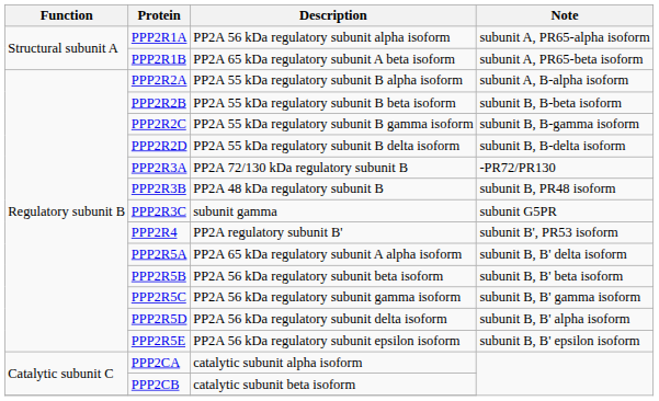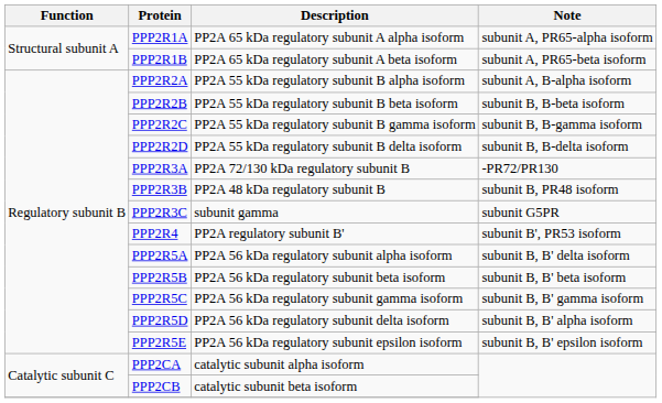 <table class="wikitable">
 <tr>
 <th>Function</th>
 <th>Protein</th>
 <th>Description</th>
 <th>Note</th>
 </tr>
 <tr>
 <td rowspan="2">Structural subunit A</td>
 <td><a href='#'>PPP2R1A</a></td>
-<td>PP2A 56 kDa regulatory subunit alpha isoform</td>
+<td>PP2A 65 kDa regulatory subunit A alpha isoform</td>
 <td>subunit A, PR65-alpha isoform</td>
 </tr>
 <tr>
 <td><a href='#'>PPP2R1B</a></td>
 <td>PP2A 65 kDa regulatory subunit A beta isoform</td>
 <td>subunit A, PR65-beta isoform</td>
 </tr>
 <tr>
 <td rowspan="13">Regulatory subunit B</td>
 <td><a href='#'>PPP2R2A</a></td>
 <td>PP2A 55 kDa regulatory subunit B alpha isoform</td>
 <td>subunit A, B-alpha isoform</td>
 </tr>
 <tr>
 <td><a href='#'>PPP2R2B</a></td>
 <td>PP2A 55 kDa regulatory subunit B beta isoform</td>
 <td>subunit B, B-beta isoform</td>
 </tr>
 <tr>
 <td><a href='#'>PPP2R2C</a></td>
 <td>PP2A 55 kDa regulatory subunit B gamma isoform</td>
 <td>subunit B, B-gamma isoform</td>
 </tr>
 <tr>
 <td><a href='#'>PPP2R2D</a></td>
 <td>PP2A 55 kDa regulatory subunit B delta isoform</td>
 <td>subunit B, B-delta isoform</td>
 </tr>
 <tr>
 <td><a href='#'>PPP2R3A</a></td>
 <td>PP2A 72/130 kDa regulatory subunit B</td>
 <td>-PR72/PR130</td>
 </tr>
 <tr>
 <td><a href='#'>PPP2R3B</a></td>
 <td>PP2A 48 kDa regulatory subunit B</td>
 <td>subunit B, PR48 isoform</td>
 </tr>
 <tr>
 <td><a href='#'>PPP2R3C</a></td>
 <td> subunit gamma</td>
 <td>subunit G5PR</td>
 </tr>
 <tr>
 <td><a href='#'>PPP2R4</a></td>
 <td>PP2A regulatory subunit B'</td>
 <td>subunit B', PR53 isoform</td>
 </tr>
 <tr>
 <td><a href='#'>PPP2R5A</a></td>
-<td>PP2A 65 kDa regulatory subunit A alpha isoform</td>
+<td>PP2A 56 kDa regulatory subunit alpha isoform</td>
 <td>subunit B, B' delta isoform</td>
 </tr>
 <tr>
 <td><a href='#'>PPP2R5B</a></td>
 <td>PP2A 56 kDa regulatory subunit beta isoform</td>
 <td>subunit B, B' beta isoform</td>
 </tr>
 <tr>
 <td><a href='#'>PPP2R5C</a></td>
 <td>PP2A 56 kDa regulatory subunit gamma isoform</td>
 <td>subunit B, B' gamma isoform</td>
 </tr>
 <tr>
 <td><a href='#'>PPP2R5D</a></td>
 <td>PP2A 56 kDa regulatory subunit delta isoform</td>
 <td>subunit B, B' alpha isoform</td>
 </tr>
 <tr>
 <td><a href='#'>PPP2R5E</a></td>
 <td>PP2A 56 kDa regulatory subunit epsilon isoform</td>
 <td>subunit B, B' epsilon isoform</td>
 </tr>
 <tr>
 <td rowspan="2">Catalytic subunit C</td>
 <td><a href='#'>PPP2CA</a></td>
 <td>catalytic subunit alpha isoform</td>
 </tr>
 <tr>
 <td><a href='#'>PPP2CB</a></td>
 <td>catalytic subunit beta isoform</td>
 </tr>
 <tr>
 </tr>
 </table>
